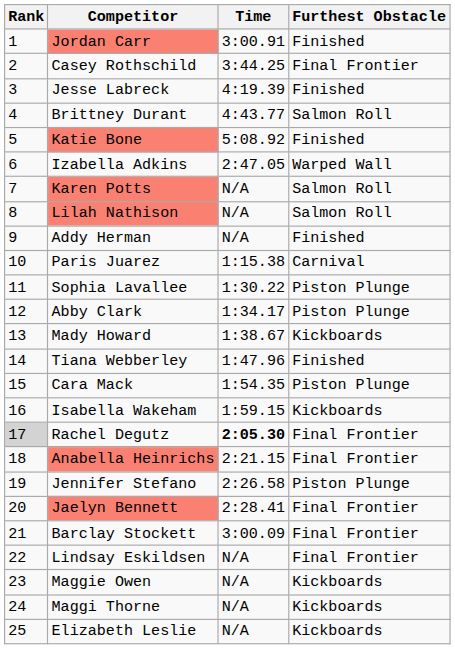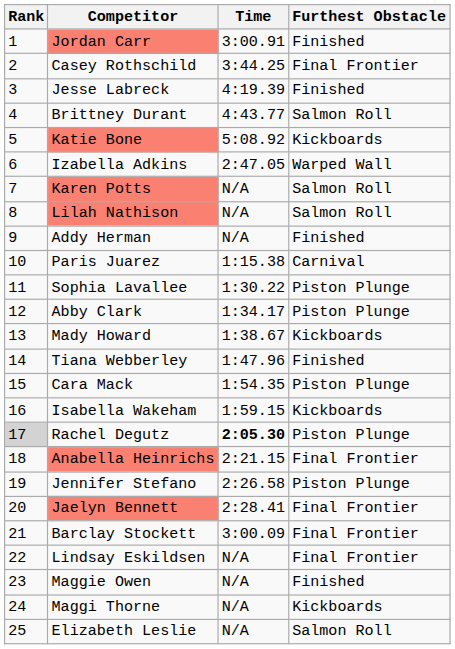 <table class="wikitable sortable mw-collapsible mw-collapsed">
 <tr>
 <th>Rank</th>
 <th>Competitor</th>
 <th>Time</th>
 <th>Furthest Obstacle</th>
 </tr>
 <tr>
 <td>1</td>
 <td style="background-color:#FA8072">Jordan Carr</td>
 <td>3:00.91</td>
 <td>Finished</td>
 </tr>
 <tr>
 <td>2</td>
 <td>Casey Rothschild</td>
 <td>3:44.25</td>
 <td>Final Frontier</td>
 </tr>
 <tr>
 <td>3</td>
 <td>Jesse Labreck</td>
 <td>4:19.39</td>
 <td>Finished</td>
 </tr>
 <tr>
 <td>4</td>
 <td>Brittney Durant</td>
 <td>4:43.77</td>
 <td>Salmon Roll</td>
 </tr>
 <tr>
 <td>5</td>
 <td style="background-color:#FA8072">Katie Bone</td>
 <td>5:08.92</td>
-<td>Finished</td>
+<td>Kickboards</td>
 </tr>
 <tr>
 <td>6</td>
 <td>Izabella Adkins</td>
 <td>2:47.05</td>
 <td>Warped Wall</td>
 </tr>
 <tr>
 <td>7</td>
 <td style="background-color:#FA8072">Karen Potts</td>
 <td>N/A</td>
 <td>Salmon Roll</td>
 </tr>
 <tr>
 <td>8</td>
 <td style="background-color:#FA8072">Lilah Nathison</td>
 <td>N/A</td>
 <td>Salmon Roll</td>
 </tr>
 <tr>
 <td>9</td>
 <td>Addy Herman</td>
 <td>N/A</td>
 <td>Finished</td>
 </tr>
 <tr>
 <td>10</td>
 <td>Paris Juarez</td>
 <td>1:15.38</td>
 <td>Carnival</td>
 </tr>
 <tr>
 <td>11</td>
 <td>Sophia Lavallee</td>
 <td>1:30.22</td>
 <td>Piston Plunge</td>
 </tr>
 <tr>
 <td>12</td>
 <td>Abby Clark</td>
 <td>1:34.17</td>
 <td>Piston Plunge</td>
 </tr>
 <tr>
 <td>13</td>
 <td>Mady Howard</td>
 <td>1:38.67</td>
 <td>Kickboards</td>
 </tr>
 <tr>
 <td>14</td>
 <td>Tiana Webberley</td>
 <td>1:47.96</td>
 <td>Finished</td>
 </tr>
 <tr>
 <td>15</td>
 <td>Cara Mack</td>
 <td>1:54.35</td>
 <td>Piston Plunge</td>
 </tr>
 <tr>
 <td>16</td>
 <td>Isabella Wakeham</td>
 <td>1:59.15</td>
 <td>Kickboards</td>
 </tr>
 <tr>
 <td style="background: lightgrey;">17</td>
 <td>Rachel Degutz</td>
 <td><strong>2:05.30</strong></td>
-<td>Final Frontier</td>
+<td>Piston Plunge</td>
 </tr>
 <tr>
 <td>18</td>
 <td style="background-color:#FA8072">Anabella Heinrichs</td>
 <td>2:21.15</td>
 <td>Final Frontier</td>
 </tr>
 <tr>
 <td>19</td>
 <td>Jennifer Stefano</td>
 <td>2:26.58</td>
 <td>Piston Plunge</td>
 </tr>
 <tr>
 <td>20</td>
 <td style="background-color:#FA8072">Jaelyn Bennett</td>
 <td>2:28.41</td>
 <td>Final Frontier</td>
 </tr>
 <tr>
 <td>21</td>
 <td>Barclay Stockett</td>
 <td>3:00.09</td>
 <td>Final Frontier</td>
 </tr>
 <tr>
 <td>22</td>
 <td>Lindsay Eskildsen</td>
 <td>N/A</td>
 <td>Final Frontier</td>
 </tr>
 <tr>
 <td>23</td>
 <td>Maggie Owen</td>
 <td>N/A</td>
-<td>Kickboards</td>
+<td>Finished</td>
 </tr>
 <tr>
 <td>24</td>
 <td>Maggi Thorne</td>
 <td>N/A</td>
 <td>Kickboards</td>
 </tr>
 <tr>
 <td>25</td>
 <td>Elizabeth Leslie</td>
 <td>N/A</td>
-<td>Kickboards</td>
+<td>Salmon Roll</td>
 </tr>
 </table>
